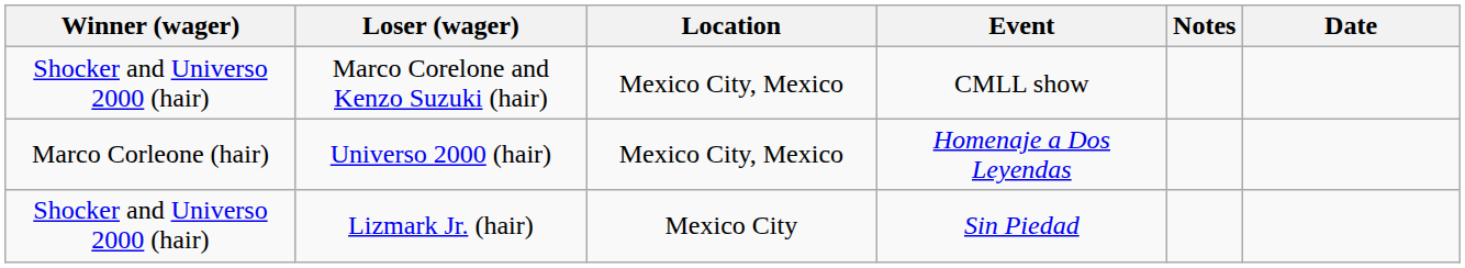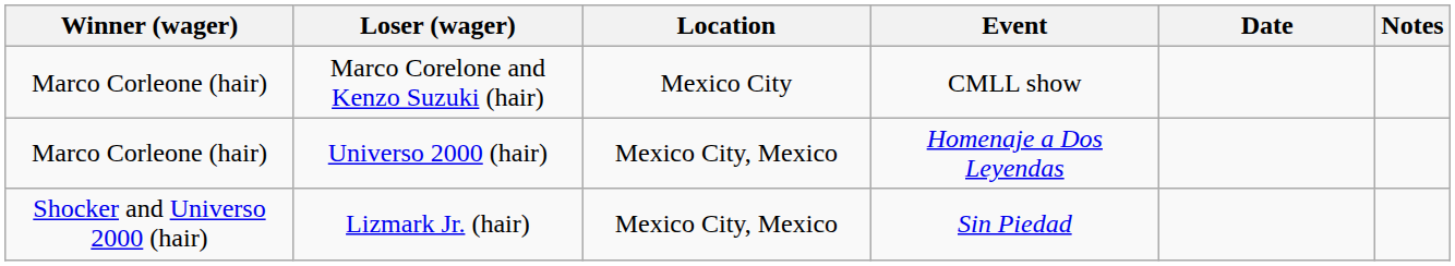 <table class="wikitable sortable" width=100%  style="text-align: center">
 <tr>
 <th width=20% scope="col">Winner (wager)</th>
 <th width=20% scope="col">Loser (wager)</th>
 <th width=20% scope="col">Location</th>
 <th width=20% scope="col">Event</th>
+<th width=15% scope="col">Date</th>
 <th class="unsortable" width=5% scope="col">Notes</th>
-<th width=15% scope="col">Date</th>
 </tr>
 <tr>
-<td><a href='#'>Shocker</a> and <a href='#'>Universo 2000</a> (hair)</td>
+<td>Marco Corleone (hair)</td>
 <td>Marco Corelone and <a href='#'>Kenzo Suzuki</a> (hair)</td>
-<td>Mexico City, Mexico</td>
+<td>Mexico City</td>
 <td>CMLL show</td>
 <td></td>
 <td></td>
 </tr>
 <tr>
 <td>Marco Corleone (hair)</td>
 <td><a href='#'>Universo 2000</a> (hair)</td>
 <td>Mexico City, Mexico</td>
 <td><em><a href='#'>Homenaje a Dos Leyendas</a></em></td>
+<td></td>
 <td> </td>
-<td></td>
 </tr>
 <tr>
 <td><a href='#'>Shocker</a> and <a href='#'>Universo 2000</a> (hair)</td>
 <td><a href='#'>Lizmark Jr.</a> (hair)</td>
-<td>Mexico City</td>
+<td>Mexico City, Mexico</td>
 <td><em><a href='#'>Sin Piedad</a></em></td>
+<td></td>
 <td> </td>
-<td></td>
 </tr>
 </table>
